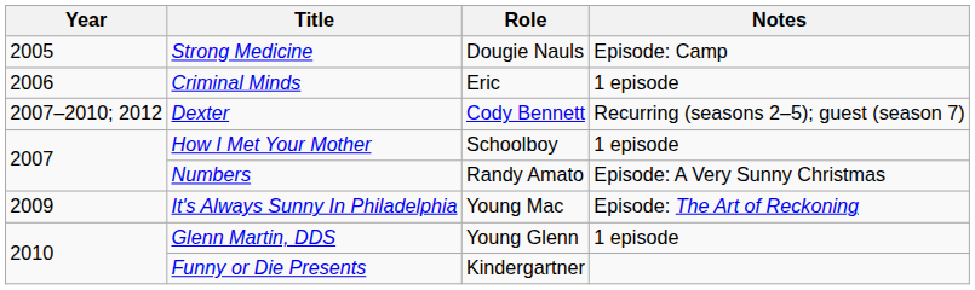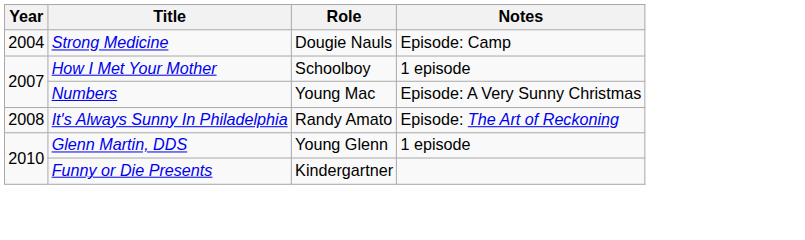 <table class="wikitable sortable">
 <tr>
 <th>Year</th>
 <th>Title</th>
 <th class="unsortable">Role</th>
 <th class="unsortable">Notes</th>
 </tr>
 <tr>
-<td>2005</td>
+<td>2004</td>
 <td><em><a href='#'>Strong Medicine</a></em></td>
 <td>Dougie Nauls</td>
 <td>Episode: Camp</td>
-</tr>
-<tr>
-<td>2006</td>
-<td><em><a href='#'>Criminal Minds</a></em></td>
-<td>Eric</td>
-<td>1 episode</td>
-</tr>
-<tr>
-<td>2007–2010; 2012</td>
-<td><em><a href='#'>Dexter</a></em></td>
-<td><a href='#'>Cody Bennett</a></td>
-<td>Recurring (seasons 2–5); guest (season 7)</td>
 </tr>
 <tr>
 <td rowspan="2">2007</td>
 <td><em><a href='#'>How I Met Your Mother</a></em></td>
 <td>Schoolboy</td>
 <td>1 episode</td>
 </tr>
 <tr>
 <td><em><a href='#'>Numbers</a></em></td>
-<td>Randy Amato</td>
+<td>Young Mac</td>
 <td>Episode: A Very Sunny Christmas</td>
 </tr>
 <tr>
-<td>2009</td>
+<td>2008</td>
 <td><em><a href='#'>It's Always Sunny In Philadelphia</a></em></td>
-<td>Young Mac</td>
+<td>Randy Amato</td>
 <td>Episode: <em><a href='#'>The Art of Reckoning</a></em></td>
 </tr>
 <tr>
 <td rowspan="2">2010</td>
 <td><em><a href='#'>Glenn Martin, DDS</a></em></td>
 <td>Young Glenn</td>
 <td>1 episode</td>
 </tr>
 <tr>
 <td><em><a href='#'>Funny or Die Presents</a></em></td>
 <td>Kindergartner</td>
 <td></td>
 </tr>
 </table>
